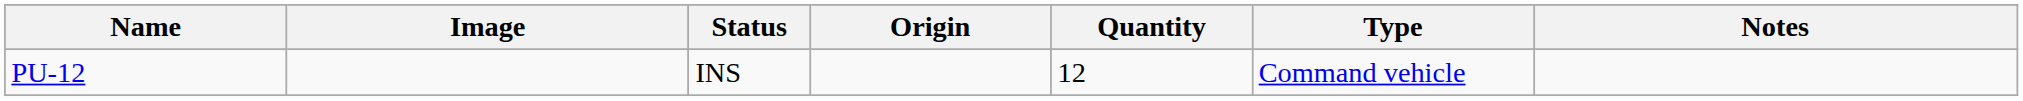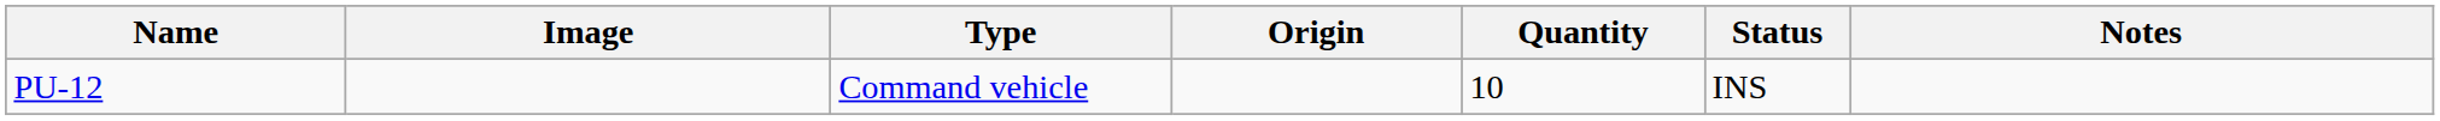 <table class="wikitable" style="width:90%;">
 <tr>
 <th width=14%>Name</th>
 <th width=20%>Image</th>
-<th width=06%>Status</th>
+<th width=14%>Type</th>
 <th width=12%>Origin</th>
 <th width=10%>Quantity</th>
-<th width=14%>Type</th>
+<th width=06%>Status</th>
 <th width=24%>Notes</th>
 </tr>
 <tr>
 <td><a href='#'>PU-12</a></td>
 <td></td>
+<td><a href='#'>Command vehicle</a></td>
+<td></td>
+<td>10</td>
 <td>INS</td>
-<td></td>
-<td>12</td>
-<td><a href='#'>Command vehicle</a></td>
 <td></td>
 </tr>
 </table>
